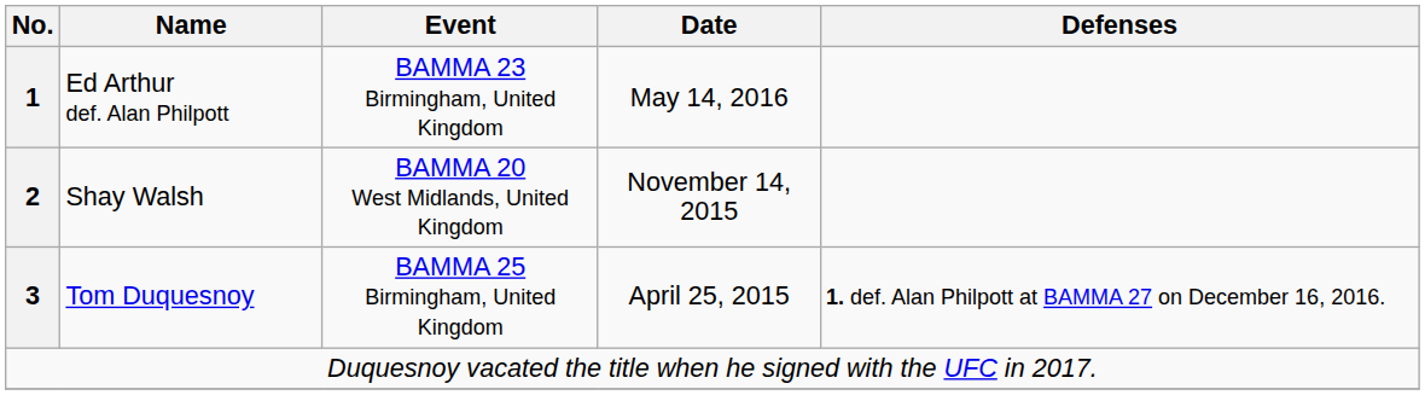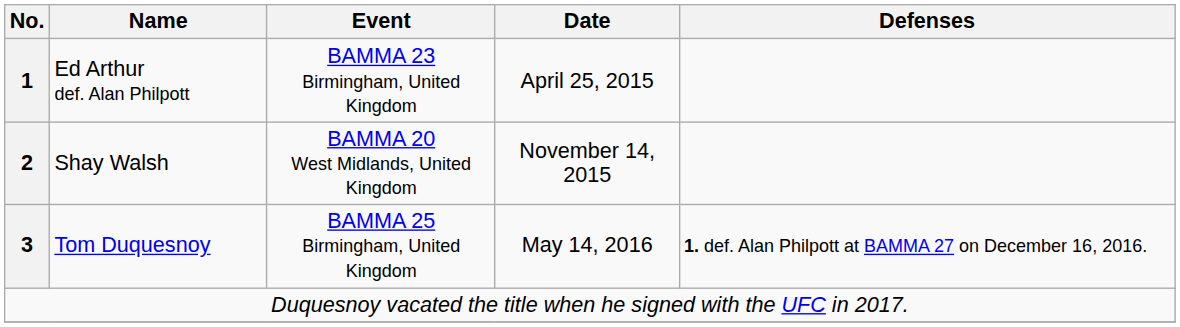 <table class="wikitable">
 <tr>
 <th width=1%>No.</th>
 <th width=19%>Name</th>
 <th width=20%>Event</th>
 <th width=16%>Date</th>
 <th width=44%>Defenses</th>
 </tr>
 <tr>
 <th>1</th>
 <td align=left> Ed Arthur<br><small>def. Alan Philpott</small></td>
 <td align=center><a href='#'>BAMMA 23</a><br><small>Birmingham, United Kingdom</small></td>
-<td align=center>May 14, 2016</td>
+<td align=center>April 25, 2015</td>
 <td></td>
 </tr>
 <tr>
 <th>2</th>
 <td align=left> Shay Walsh</td>
 <td align=center><a href='#'>BAMMA 20</a><br><small>West Midlands, United Kingdom</small></td>
 <td align=center>November 14, 2015</td>
 <td></td>
 </tr>
 <tr>
 <th>3</th>
 <td align=left> <a href='#'>Tom Duquesnoy</a></td>
 <td align=center><a href='#'>BAMMA 25</a><br><small>Birmingham, United Kingdom</small></td>
-<td align=center>April 25, 2015</td>
+<td align=center>May 14, 2016</td>
 <td><small><strong>1.</strong> def. Alan Philpott at <a href='#'>BAMMA 27</a> on December 16, 2016.</small></td>
 </tr>
 <tr>
 <td align="center" colspan="5"><em>Duquesnoy vacated the title when he signed with the <a href='#'>UFC</a> in 2017.</em></td>
 </tr>
 <tr>
 </tr>
 </table>
